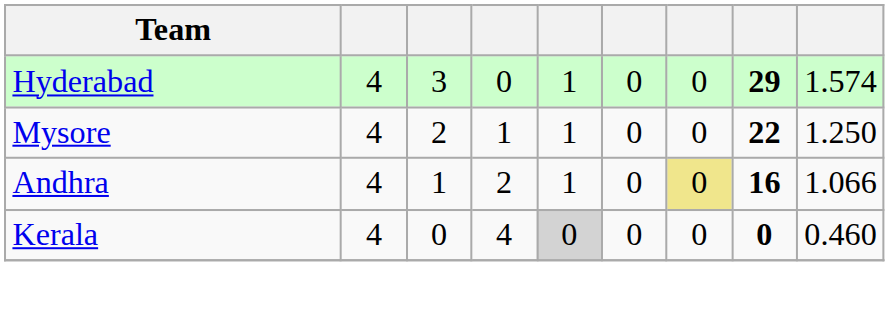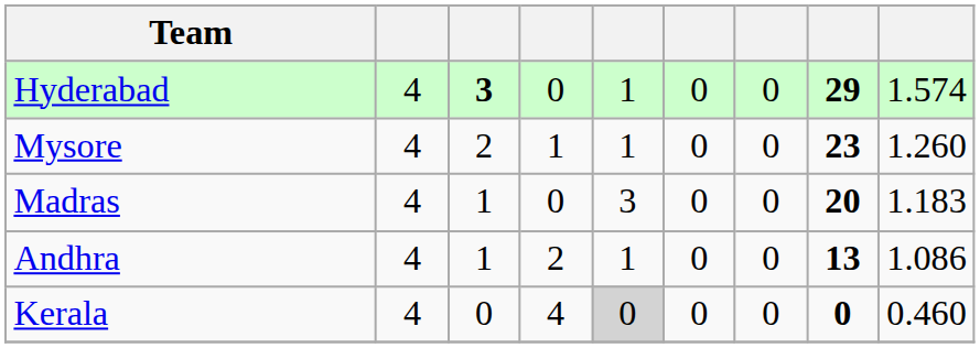 <table class="wikitable" style="text-align:center">
 <tr>
 <th style="width:160px">Team</th>
 <th style="width:25px"></th>
 <th style="width:25px"></th>
 <th style="width:25px"></th>
 <th style="width:25px"></th>
 <th style="width:25px"></th>
 <th style="width:25px"></th>
 <th style="width:25px"></th>
 <th style="width:25px;"></th>
 </tr>
 <tr style="background:#cfc;">
 <td style="text-align:left"><a href='#'>Hyderabad</a></td>
 <td>4</td>
-<td>3</td>
+<td><strong>3</strong></td>
 <td>0</td>
 <td>1</td>
 <td>0</td>
 <td>0</td>
 <td><strong>29</strong></td>
 <td>1.574</td>
 </tr>
 <tr>
 <td style="text-align:left"><a href='#'>Mysore</a></td>
 <td>4</td>
 <td>2</td>
 <td>1</td>
 <td>1</td>
 <td>0</td>
 <td>0</td>
-<td><strong>22</strong></td>
-<td>1.250</td>
+<td><strong>23</strong></td>
+<td>1.260</td>
+</tr>
+<tr>
+<td style="text-align:left"><a href='#'>Madras</a></td>
+<td>4</td>
+<td>1</td>
+<td>0</td>
+<td>3</td>
+<td>0</td>
+<td>0</td>
+<td><strong>20</strong></td>
+<td>1.183</td>
 </tr>
 <tr>
 <td style="text-align:left"><a href='#'>Andhra</a></td>
 <td>4</td>
 <td>1</td>
 <td>2</td>
 <td>1</td>
 <td>0</td>
-<td style="background: khaki;">0</td>
-<td><strong>16</strong></td>
-<td>1.066</td>
+<td>0</td>
+<td><strong>13</strong></td>
+<td>1.086</td>
 </tr>
 <tr>
 <td style="text-align:left"><a href='#'>Kerala</a></td>
 <td>4</td>
 <td>0</td>
 <td>4</td>
 <td style="background: lightgrey;">0</td>
 <td>0</td>
 <td>0</td>
 <td><strong>0</strong></td>
 <td>0.460</td>
 </tr>
 <tr>
 </tr>
 </table>
